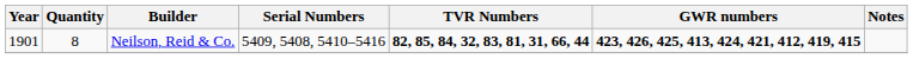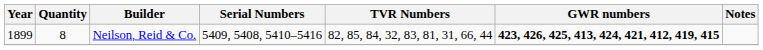 <table class=wikitable style=text-align:center>
 <tr>
 <th>Year</th>
 <th>Quantity</th>
 <th>Builder</th>
 <th>Serial Numbers</th>
 <th>TVR Numbers</th>
 <th>GWR numbers</th>
 <th>Notes</th>
 </tr>
 <tr>
-<td>1901</td>
+<td>1899</td>
 <td>8</td>
 <td><a href='#'>Neilson, Reid & Co.</a></td>
 <td>5409, 5408, 5410–5416</td>
-<td><strong>82, 85, 84, 32, 83, 81, 31, 66, 44</strong></td>
+<td>82, 85, 84, 32, 83, 81, 31, 66, 44</td>
 <td><strong>423, 426, 425, 413, 424, 421, 412, 419, 415</strong></td>
 <td></td>
 </tr>
 <tr>
 </tr>
 </table>
